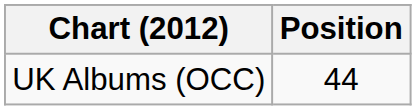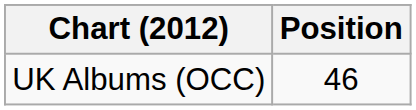 <table class="wikitable plainrowheaders">
 <tr>
 <th>Chart (2012)</th>
 <th>Position</th>
 </tr>
 <tr>
 <td>UK Albums (OCC)</td>
-<td align="center">44</td>
+<td align="center">46</td>
 </tr>
 </table>
